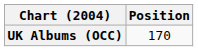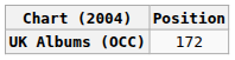 <table class="wikitable plainrowheaders" style="text-align:center">
 <tr>
 <th scope="col">Chart (2004)</th>
 <th scope="col">Position</th>
 </tr>
 <tr>
 <th scope="row">UK Albums (OCC)</th>
-<td>170</td>
+<td>172</td>
 </tr>
 </table>
